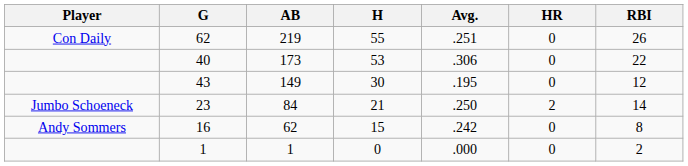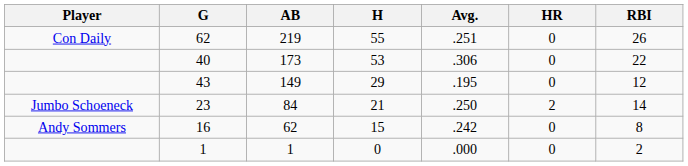 <table class="wikitable sortable">
 <tr>
 <th bgcolor="#DDDDFF" width="16%">Player</th>
 <th bgcolor="#DDDDFF" width="9%">G</th>
 <th bgcolor="#DDDDFF" width="9%">AB</th>
 <th bgcolor="#DDDDFF" width="9%">H</th>
 <th bgcolor="#DDDDFF" width="9%">Avg.</th>
 <th bgcolor="#DDDDFF" width="9%">HR</th>
 <th bgcolor="#DDDDFF" width="9%">RBI</th>
 </tr>
 <tr align="center">
 <td><a href='#'>Con Daily</a></td>
 <td>62</td>
 <td>219</td>
 <td>55</td>
 <td>.251</td>
 <td>0</td>
 <td>26</td>
 </tr>
 <tr align=center>
 <td></td>
 <td>40</td>
 <td>173</td>
 <td>53</td>
 <td>.306</td>
 <td>0</td>
 <td>22</td>
 </tr>
 <tr align="center">
 <td></td>
 <td>43</td>
 <td>149</td>
-<td>30</td>
+<td>29</td>
 <td>.195</td>
 <td>0</td>
 <td>12</td>
 </tr>
 <tr align="center">
 <td><a href='#'>Jumbo Schoeneck</a></td>
 <td>23</td>
 <td>84</td>
 <td>21</td>
 <td>.250</td>
 <td>2</td>
 <td>14</td>
 </tr>
 <tr align=center>
 <td><a href='#'>Andy Sommers</a></td>
 <td>16</td>
 <td>62</td>
 <td>15</td>
 <td>.242</td>
 <td>0</td>
 <td>8</td>
 </tr>
 <tr align=center>
 <td></td>
 <td>1</td>
 <td>1</td>
 <td>0</td>
 <td>.000</td>
 <td>0</td>
 <td>2</td>
 </tr>
 </table>
